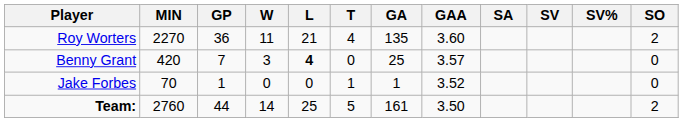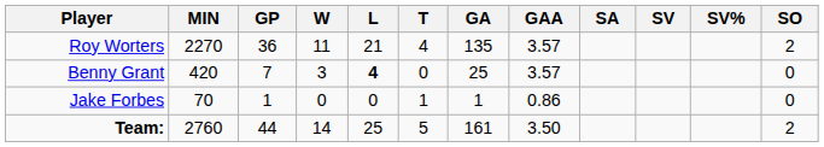 <table class="wikitable sortable" width="60%">
 <tr>
 <th bgcolor="#DDDDFF" width="10%">Player</th>
 <th width="3%" bgcolor="#DDDDFF">MIN</th>
 <th width="3%" bgcolor="#DDDDFF">GP</th>
 <th width="3%" bgcolor="#DDDDFF">W</th>
 <th width="3%" bgcolor="#DDDDFF">L</th>
 <th width="3%" bgcolor="#DDDDFF">T</th>
 <th width="3%" bgcolor="#DDDDFF">GA</th>
 <th width="3%" bgcolor="#DDDDFF">GAA</th>
 <th width="3%" bgcolor="#DDDDFF">SA</th>
 <th width="3%" bgcolor="#DDDDFF">SV</th>
 <th width="3%" bgcolor="#DDDDFF">SV%</th>
 <th width="3%" bgcolor="#DDDDFF">SO</th>
 </tr>
 <tr align="center">
 <td align="right"><a href='#'>Roy Worters</a></td>
 <td>2270</td>
 <td>36</td>
 <td>11</td>
 <td>21</td>
 <td>4</td>
 <td>135</td>
-<td>3.60</td>
+<td>3.57</td>
 <td></td>
 <td></td>
 <td></td>
 <td>2</td>
 </tr>
 <tr align="center">
 <td align="right"><a href='#'>Benny Grant</a></td>
 <td>420</td>
 <td>7</td>
 <td>3</td>
 <td><strong>4</strong></td>
 <td>0</td>
 <td>25</td>
 <td>3.57</td>
 <td></td>
 <td></td>
 <td></td>
 <td>0</td>
 </tr>
 <tr align="center">
 <td align="right"><a href='#'>Jake Forbes</a></td>
 <td>70</td>
 <td>1</td>
 <td>0</td>
 <td>0</td>
 <td>1</td>
 <td>1</td>
-<td>3.52</td>
+<td>0.86</td>
 <td></td>
 <td></td>
 <td></td>
 <td>0</td>
 </tr>
 <tr align="center">
 <td align="right"><strong>Team:</strong></td>
 <td>2760</td>
 <td>44</td>
 <td>14</td>
 <td>25</td>
 <td>5</td>
 <td>161</td>
 <td>3.50</td>
 <td></td>
 <td></td>
 <td></td>
 <td>2</td>
 </tr>
 </table>
